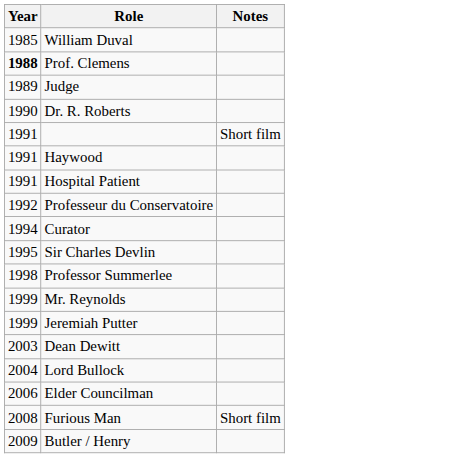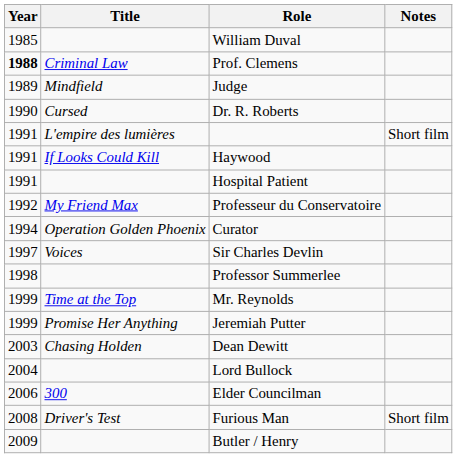 <table class="wikitable sortable">
 <tr>
 <th>Year</th>
+<th>Title</th>
 <th>Role</th>
 <th class="unsortable">Notes</th>
 </tr>
 <tr>
 <td>1985</td>
+<td><em></em></td>
 <td>William Duval</td>
 <td></td>
 </tr>
 <tr>
 <td><strong>1988</strong></td>
+<td><em><a href='#'>Criminal Law</a></em></td>
 <td>Prof. Clemens</td>
 <td></td>
 </tr>
 <tr>
 <td>1989</td>
+<td><em>Mindfield</em></td>
 <td>Judge</td>
 <td></td>
 </tr>
 <tr>
 <td>1990</td>
+<td><em>Cursed</em></td>
 <td>Dr. R. Roberts</td>
 <td></td>
 </tr>
 <tr>
 <td>1991</td>
+<td><em>L'empire des lumières</em></td>
 <td></td>
 <td>Short film</td>
 </tr>
 <tr>
 <td>1991</td>
+<td><em><a href='#'>If Looks Could Kill</a></em></td>
 <td>Haywood</td>
 <td></td>
 </tr>
 <tr>
 <td>1991</td>
+<td><em></em></td>
 <td>Hospital Patient</td>
 <td></td>
 </tr>
 <tr>
 <td>1992</td>
+<td><em><a href='#'>My Friend Max</a></em></td>
 <td>Professeur du Conservatoire</td>
 <td></td>
 </tr>
 <tr>
 <td>1994</td>
+<td><em>Operation Golden Phoenix</em></td>
 <td>Curator</td>
 <td></td>
 </tr>
 <tr>
-<td>1995</td>
+<td>1997</td>
+<td><em>Voices</em></td>
 <td>Sir Charles Devlin</td>
 <td></td>
 </tr>
 <tr>
 <td>1998</td>
+<td><em></em></td>
 <td>Professor Summerlee</td>
 <td></td>
 </tr>
 <tr>
 <td>1999</td>
+<td><em><a href='#'>Time at the Top</a></em></td>
 <td>Mr. Reynolds</td>
 <td></td>
 </tr>
 <tr>
 <td>1999</td>
+<td><em>Promise Her Anything</em></td>
 <td>Jeremiah Putter</td>
 <td></td>
 </tr>
 <tr>
 <td>2003</td>
+<td><em>Chasing Holden</em></td>
 <td>Dean Dewitt</td>
 <td></td>
 </tr>
 <tr>
 <td>2004</td>
+<td><em></em></td>
 <td>Lord Bullock</td>
 <td></td>
 </tr>
 <tr>
 <td>2006</td>
+<td><em><a href='#'>300</a></em></td>
 <td>Elder Councilman</td>
 <td></td>
 </tr>
 <tr>
 <td>2008</td>
+<td><em>Driver's Test</em></td>
 <td>Furious Man</td>
 <td>Short film</td>
 </tr>
 <tr>
 <td>2009</td>
+<td><em></em></td>
 <td>Butler / Henry</td>
 <td></td>
 </tr>
 </table>
